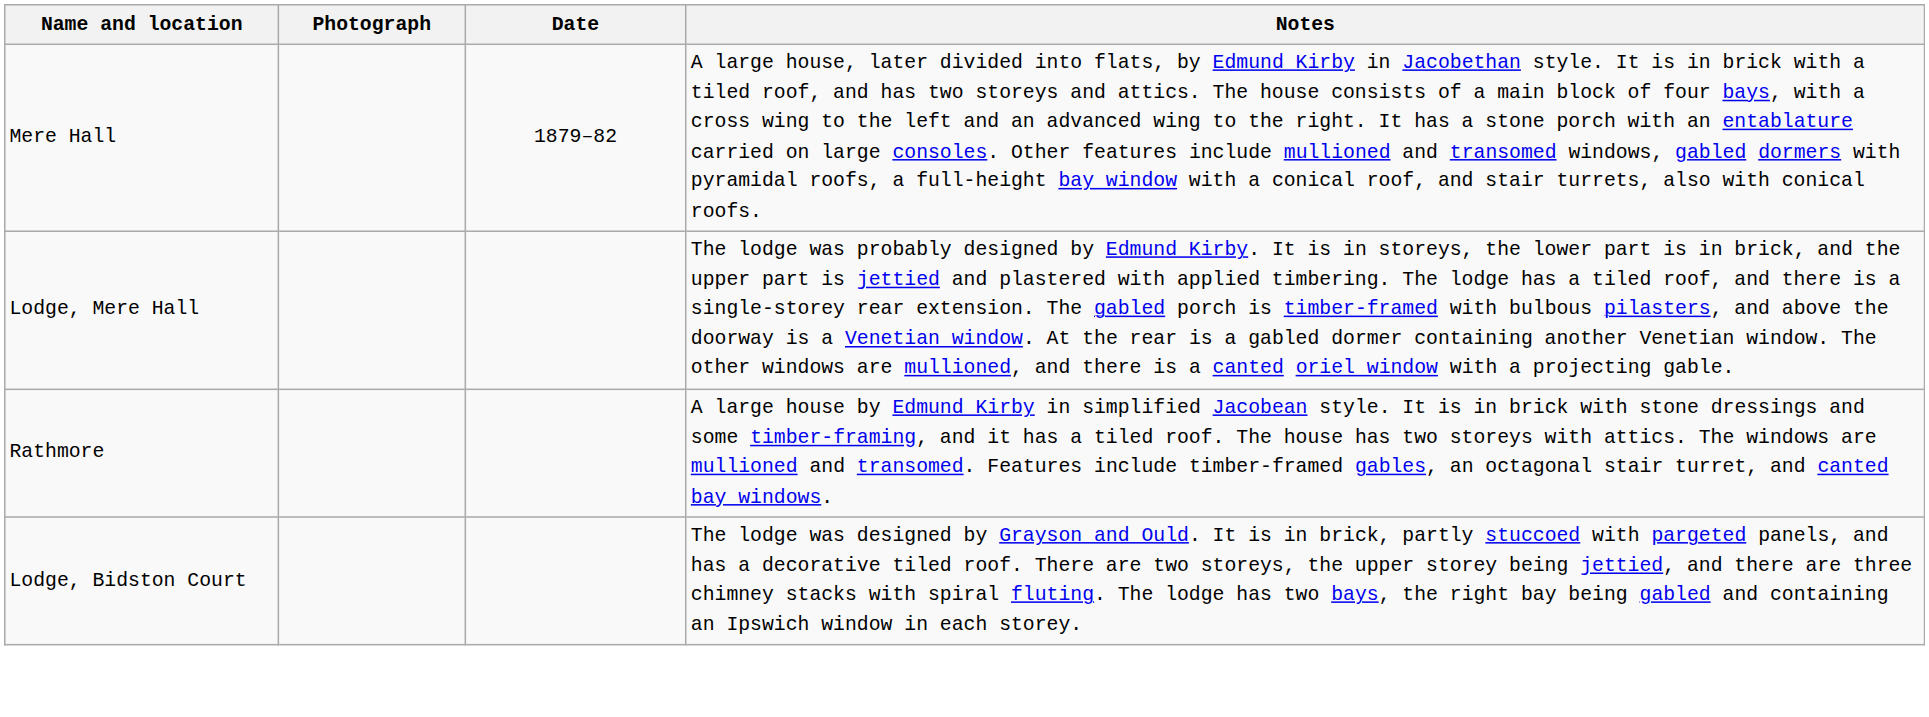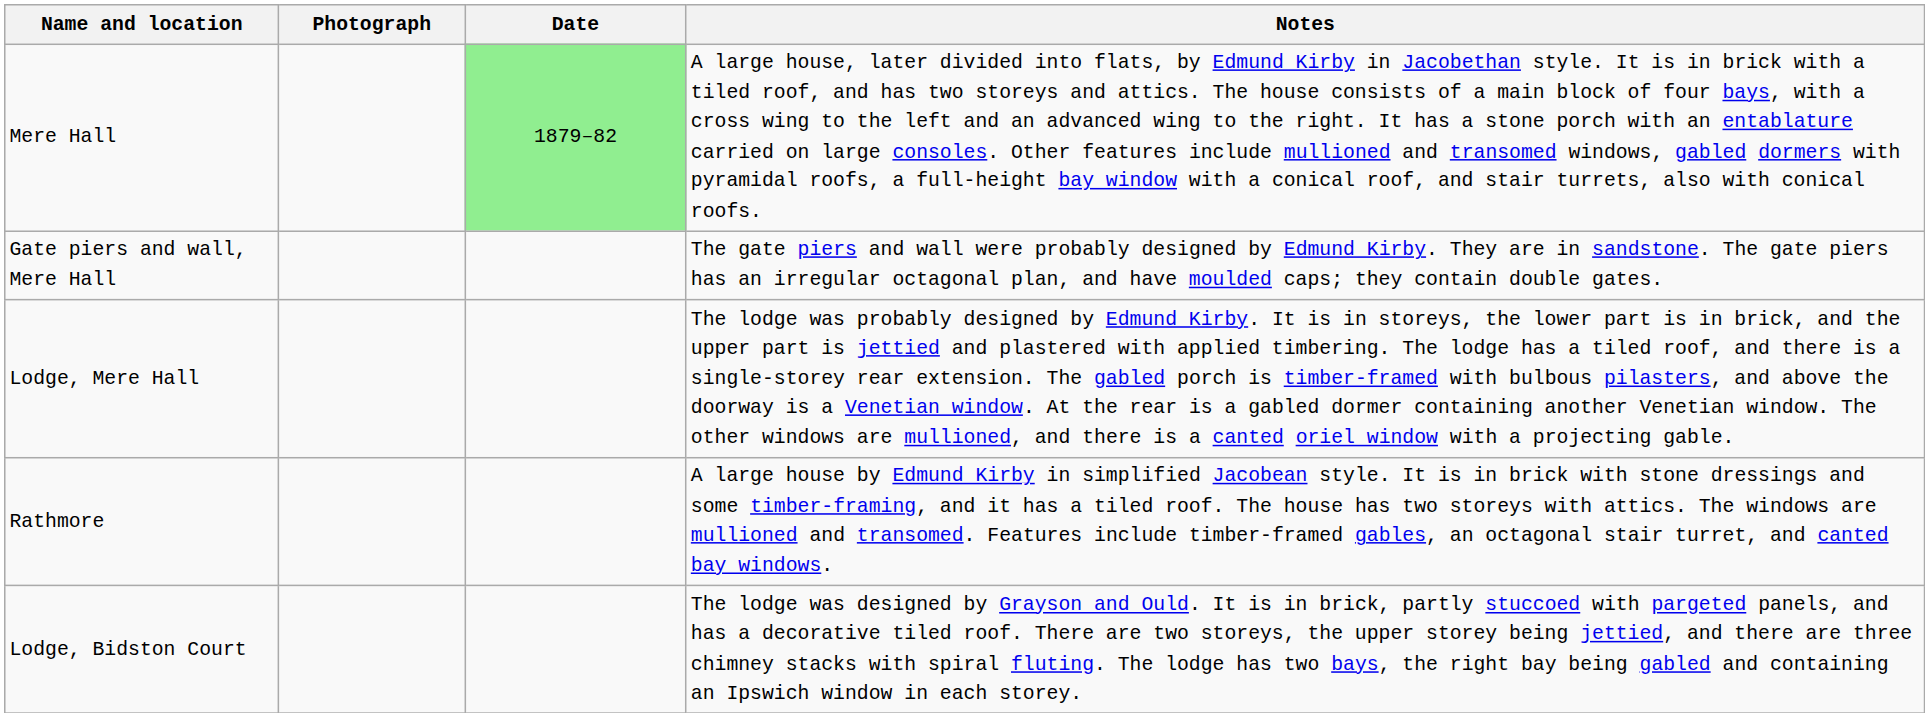 <table class="wikitable sortable plainrowheaders" style="width:100%;border:0px;text-align:left;line-height:150%;">
 <tr>
 <th scope="col"  style="width:150px">Name and location</th>
 <th scope="col"  style="width:100px" class="unsortable">Photograph</th>
 <th scope="col"  style="width:120px">Date</th>
 <th scope="col"  style="width:700px" class="unsortable">Notes</th>
 </tr>
 <tr>
 <td>Mere Hall<br><small></small></td>
 <td></td>
-<td align="center">1879–82</td>
+<td align="center" style="background: lightgreen;">1879–82</td>
 <td>A large house, later divided into flats, by <a href='#'>Edmund Kirby</a> in <a href='#'>Jacobethan</a> style.  It is in brick with a tiled roof, and has two storeys and attics.  The house consists of a main block of four <a href='#'>bays</a>, with a cross wing to the left and an advanced wing to the right.  It has a stone porch with an <a href='#'>entablature</a> carried on large <a href='#'>consoles</a>.  Other features include <a href='#'>mullioned</a> and <a href='#'>transomed</a> windows, <a href='#'>gabled</a> <a href='#'>dormers</a> with pyramidal roofs, a full-height <a href='#'>bay window</a> with a conical roof, and stair turrets, also with conical roofs.</td>
+</tr>
+<tr>
+<td>Gate piers and wall,<br>Mere Hall<br><small></small></td>
+<td></td>
+<td align="center"></td>
+<td>The gate <a href='#'>piers</a> and wall were probably designed by <a href='#'>Edmund Kirby</a>.  They are in <a href='#'>sandstone</a>.  The gate piers has an irregular octagonal plan, and have <a href='#'>moulded</a> caps; they contain double gates.</td>
 </tr>
 <tr>
 <td>Lodge, Mere Hall<br><small></small></td>
 <td></td>
 <td align="center"></td>
 <td>The lodge was probably designed by <a href='#'>Edmund Kirby</a>.  It is in  storeys, the lower part is in brick, and the upper part is <a href='#'>jettied</a> and plastered with applied timbering.  The lodge has a tiled roof, and there is a single-storey rear extension.  The <a href='#'>gabled</a> porch is <a href='#'>timber-framed</a> with bulbous <a href='#'>pilasters</a>, and above the doorway is a <a href='#'>Venetian window</a>.  At the rear is a gabled dormer containing another Venetian window.  The other windows are <a href='#'>mullioned</a>, and there is a <a href='#'>canted</a> <a href='#'>oriel window</a> with a projecting gable.</td>
 </tr>
 <tr>
 <td>Rathmore<br><small></small></td>
 <td></td>
 <td align="center"></td>
 <td>A large house by <a href='#'>Edmund Kirby</a> in simplified <a href='#'>Jacobean</a> style.  It is in brick with stone dressings and some <a href='#'>timber-framing</a>, and it has a tiled roof.  The house has two storeys with attics.  The windows are <a href='#'>mullioned</a> and <a href='#'>transomed</a>.  Features include timber-framed <a href='#'>gables</a>, an octagonal stair turret, and <a href='#'>canted</a> <a href='#'>bay windows</a>.</td>
 </tr>
 <tr>
 <td>Lodge, Bidston Court<br><small></small></td>
 <td></td>
 <td align="center"></td>
 <td>The lodge was designed by <a href='#'>Grayson and Ould</a>.  It is in brick, partly <a href='#'>stuccoed</a> with <a href='#'>pargeted</a> panels, and has a decorative tiled roof.  There are two storeys, the upper storey being <a href='#'>jettied</a>, and there are three chimney stacks with spiral <a href='#'>fluting</a>.  The lodge has two <a href='#'>bays</a>, the right bay being <a href='#'>gabled</a> and containing  an Ipswich window in each storey.</td>
 </tr>
 <tr>
 </tr>
 </table>
